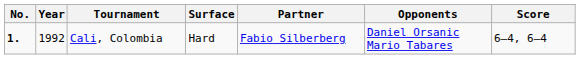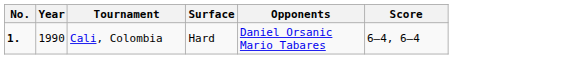 <table class="sortable wikitable" style=font-size:97%>
 <tr>
 <th style="width:30px">No.</th>
 <th style="width:30px">Year</th>
 <th style="width:130px">Tournament</th>
 <th style="width:50px">Surface</th>
-<th style="width:140px">Partner</th>
 <th style="width:140px">Opponents</th>
 <th style="width:90px" class="unsortable">Score</th>
 </tr>
 <tr>
 <td><strong>1.</strong></td>
-<td>1992</td>
+<td>1990</td>
 <td><a href='#'>Cali</a>, Colombia</td>
 <td>Hard</td>
-<td> <a href='#'>Fabio Silberberg</a></td>
 <td> <a href='#'>Daniel Orsanic</a><br> <a href='#'>Mario Tabares</a></td>
 <td>6–4, 6–4</td>
 </tr>
 </table>
